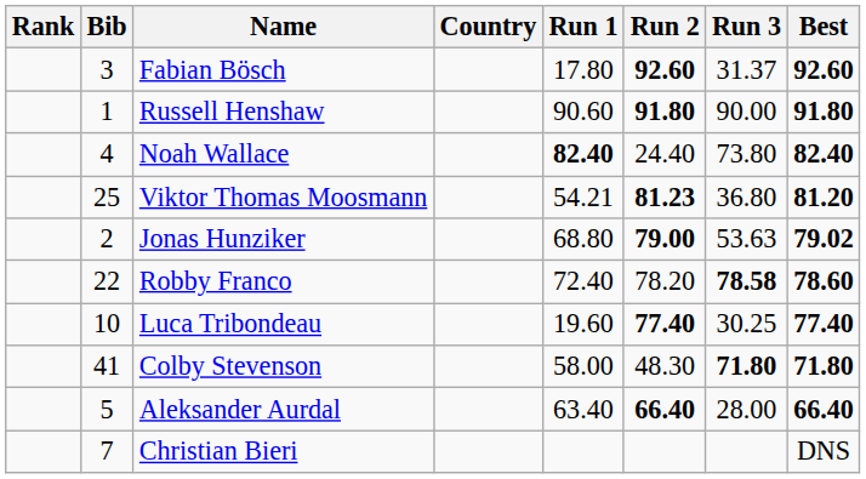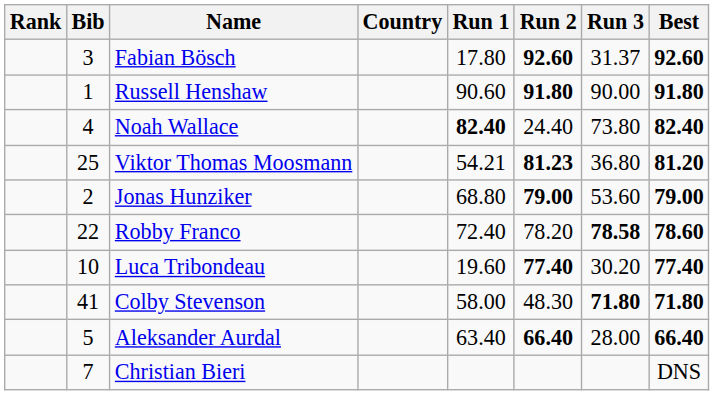 <table class="wikitable sortable" style="text-align:center">
 <tr>
 <th>Rank</th>
 <th>Bib</th>
 <th>Name</th>
 <th>Country</th>
 <th>Run 1</th>
 <th>Run 2</th>
 <th>Run 3</th>
 <th>Best</th>
 </tr>
 <tr>
 <td></td>
 <td>3</td>
 <td align=left><a href='#'>Fabian Bösch</a></td>
 <td align=left></td>
 <td>17.80</td>
 <td><strong>92.60</strong></td>
 <td>31.37</td>
 <td><strong>92.60</strong></td>
 </tr>
 <tr>
 <td></td>
 <td>1</td>
 <td align=left><a href='#'>Russell Henshaw</a></td>
 <td align=left></td>
 <td>90.60</td>
 <td><strong>91.80</strong></td>
 <td>90.00</td>
 <td><strong>91.80</strong></td>
 </tr>
 <tr>
 <td></td>
 <td>4</td>
 <td align=left><a href='#'>Noah Wallace</a></td>
 <td align=left></td>
 <td><strong>82.40</strong></td>
 <td>24.40</td>
 <td>73.80</td>
 <td><strong>82.40</strong></td>
 </tr>
 <tr>
 <td></td>
 <td>25</td>
 <td align=left><a href='#'>Viktor Thomas Moosmann</a></td>
 <td align=left></td>
 <td>54.21</td>
 <td><strong>81.23</strong></td>
 <td>36.80</td>
 <td><strong>81.20</strong></td>
 </tr>
 <tr>
 <td></td>
 <td>2</td>
 <td align=left><a href='#'>Jonas Hunziker</a></td>
 <td align=left></td>
 <td>68.80</td>
 <td><strong>79.00</strong></td>
-<td>53.63</td>
-<td><strong>79.02</strong></td>
+<td>53.60</td>
+<td><strong>79.00</strong></td>
 </tr>
 <tr>
 <td></td>
 <td>22</td>
 <td align=left><a href='#'>Robby Franco</a></td>
 <td align=left></td>
 <td>72.40</td>
 <td>78.20</td>
 <td><strong>78.58</strong></td>
 <td><strong>78.60</strong></td>
 </tr>
 <tr>
 <td></td>
 <td>10</td>
 <td align=left><a href='#'>Luca Tribondeau</a></td>
 <td align=left></td>
 <td>19.60</td>
 <td><strong>77.40</strong></td>
-<td>30.25</td>
+<td>30.20</td>
 <td><strong>77.40</strong></td>
 </tr>
 <tr>
 <td></td>
 <td>41</td>
 <td align=left><a href='#'>Colby Stevenson</a></td>
 <td align=left></td>
 <td>58.00</td>
 <td>48.30</td>
 <td><strong>71.80</strong></td>
 <td><strong>71.80</strong></td>
 </tr>
 <tr>
 <td></td>
 <td>5</td>
 <td align=left><a href='#'>Aleksander Aurdal</a></td>
 <td align=left></td>
 <td>63.40</td>
 <td><strong>66.40</strong></td>
 <td>28.00</td>
 <td><strong>66.40</strong></td>
 </tr>
 <tr>
 <td></td>
 <td>7</td>
 <td align=left><a href='#'>Christian Bieri</a></td>
 <td align=left></td>
 <td></td>
 <td></td>
 <td></td>
 <td>DNS</td>
 </tr>
 </table>
